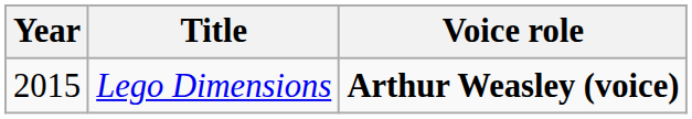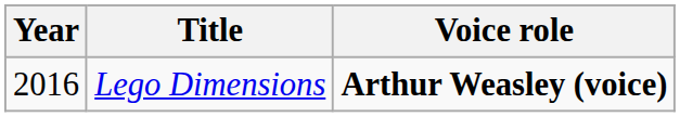 <table class="wikitable sortable">
 <tr>
 <th>Year</th>
 <th>Title</th>
 <th>Voice role</th>
 </tr>
 <tr>
-<td>2015</td>
+<td>2016</td>
 <td><em><a href='#'>Lego Dimensions</a></em></td>
 <td><strong>Arthur Weasley (voice)</strong></td>
 </tr>
 </table>
